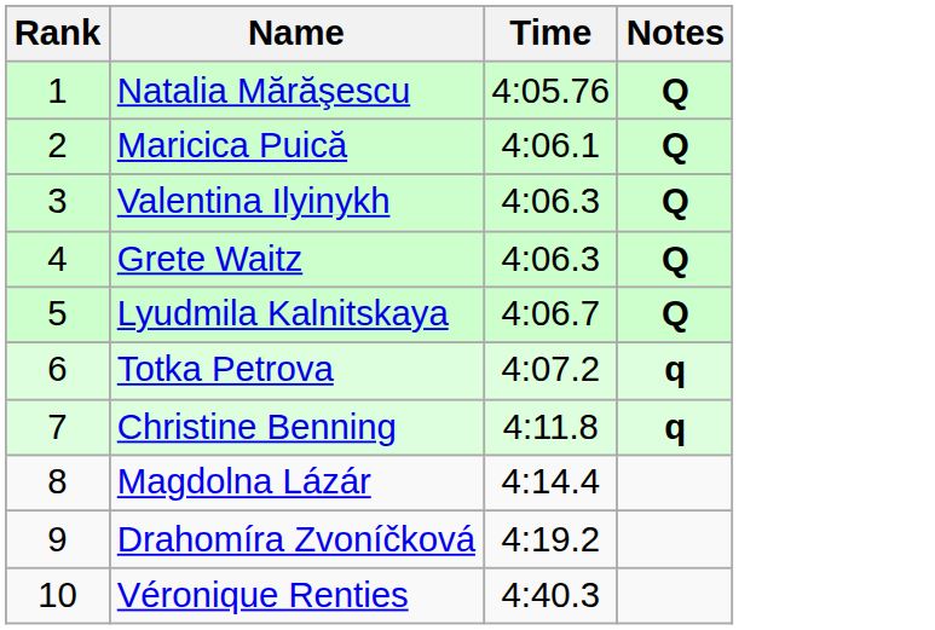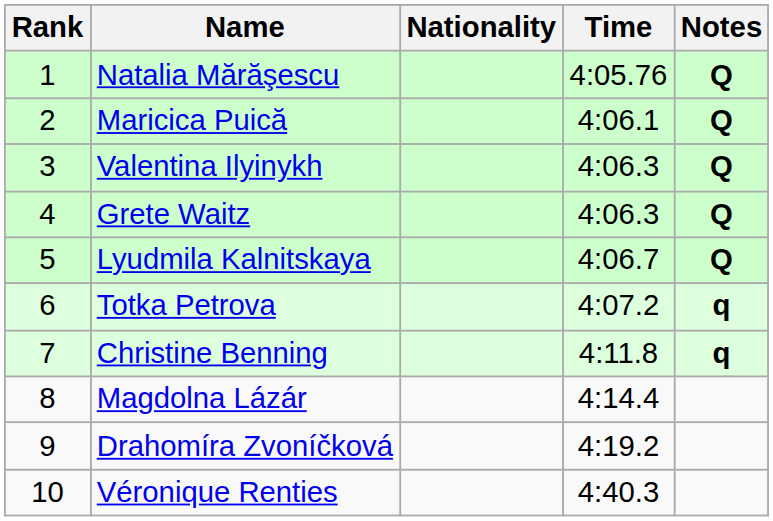 <table class="wikitable sortable" style="text-align:center">
 <tr>
 <th>Rank</th>
 <th>Name</th>
+<th>Nationality</th>
 <th>Time</th>
 <th>Notes</th>
 </tr>
 <tr bgcolor=ccffcc>
 <td>1</td>
 <td align=left><a href='#'>Natalia Mărăşescu</a></td>
+<td align=left></td>
 <td>4:05.76</td>
 <td><strong>Q</strong></td>
 </tr>
 <tr bgcolor=ccffcc>
 <td>2</td>
 <td align=left><a href='#'>Maricica Puică</a></td>
+<td align=left></td>
 <td>4:06.1</td>
 <td><strong>Q</strong></td>
 </tr>
 <tr bgcolor=ccffcc>
 <td>3</td>
 <td align=left><a href='#'>Valentina Ilyinykh</a></td>
+<td align=left></td>
 <td>4:06.3</td>
 <td><strong>Q</strong></td>
 </tr>
 <tr bgcolor=ccffcc>
 <td>4</td>
 <td align=left><a href='#'>Grete Waitz</a></td>
+<td align=left></td>
 <td>4:06.3</td>
 <td><strong>Q</strong></td>
 </tr>
 <tr bgcolor=ccffcc>
 <td>5</td>
 <td align=left><a href='#'>Lyudmila Kalnitskaya</a></td>
+<td align=left></td>
 <td>4:06.7</td>
 <td><strong>Q</strong></td>
 </tr>
 <tr bgcolor=ddffdd>
 <td>6</td>
 <td align=left><a href='#'>Totka Petrova</a></td>
+<td align=left></td>
 <td>4:07.2</td>
 <td><strong>q</strong></td>
 </tr>
 <tr bgcolor=ddffdd>
 <td>7</td>
 <td align=left><a href='#'>Christine Benning</a></td>
+<td align=left></td>
 <td>4:11.8</td>
 <td><strong>q</strong></td>
 </tr>
 <tr>
 <td>8</td>
 <td align=left><a href='#'>Magdolna Lázár</a></td>
+<td align=left></td>
 <td>4:14.4</td>
 <td></td>
 </tr>
 <tr>
 <td>9</td>
 <td align=left><a href='#'>Drahomíra Zvoníčková</a></td>
+<td align=left></td>
 <td>4:19.2</td>
 <td></td>
 </tr>
 <tr>
 <td>10</td>
 <td align=left><a href='#'>Véronique Renties</a></td>
+<td align=left></td>
 <td>4:40.3</td>
 <td></td>
 </tr>
 </table>
